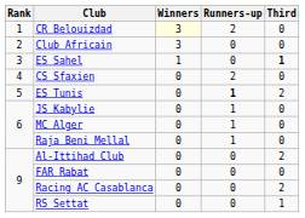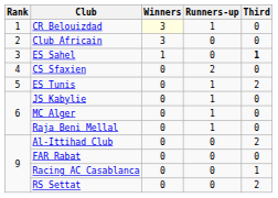 <table class="wikitable sortable" style="text-align:center">
 <tr>
 <th>Rank</th>
 <th>Club</th>
 <th>Winners</th>
 <th>Runners-up</th>
 <th>Third</th>
 </tr>
 <tr>
 <td>1</td>
 <td align=left> <a href='#'>CR Belouizdad</a></td>
 <td style="background: lightyellow;">3</td>
-<td>2</td>
+<td>1</td>
 <td>0</td>
 </tr>
 <tr>
 <td>2</td>
 <td align=left> <a href='#'>Club Africain</a></td>
 <td>3</td>
 <td>0</td>
 <td>0</td>
 </tr>
 <tr>
 <td>3</td>
 <td align=left> <a href='#'>ES Sahel</a></td>
 <td>1</td>
 <td>0</td>
 <td><strong>1</strong></td>
 </tr>
 <tr>
 <td>4</td>
 <td align=left> <a href='#'>CS Sfaxien</a></td>
 <td>0</td>
 <td>2</td>
 <td>0</td>
 </tr>
 <tr>
 <td>5</td>
 <td align=left> <a href='#'>ES Tunis</a></td>
 <td>0</td>
-<td><strong>1</strong></td>
+<td>1</td>
 <td>2</td>
 </tr>
 <tr>
 <td rowspan=3>6</td>
 <td align=left> <a href='#'>JS Kabylie</a></td>
 <td>0</td>
 <td>1</td>
 <td>0</td>
 </tr>
 <tr>
 <td align=left> <a href='#'>MC Alger</a></td>
 <td>0</td>
 <td>1</td>
 <td>0</td>
 </tr>
 <tr>
 <td align=left> <a href='#'>Raja Beni Mellal</a></td>
 <td>0</td>
 <td>1</td>
 <td>0</td>
 </tr>
 <tr>
 <td rowspan=4>9</td>
 <td align=left> <a href='#'>Al-Ittihad Club</a></td>
 <td>0</td>
 <td>0</td>
 <td>2</td>
 </tr>
 <tr>
 <td align=left> <a href='#'>FAR Rabat</a></td>
 <td>0</td>
 <td>0</td>
 <td>0</td>
 </tr>
 <tr>
 <td align=left> <a href='#'>Racing AC Casablanca</a></td>
 <td>0</td>
 <td>0</td>
-<td>2</td>
+<td>1</td>
 </tr>
 <tr>
 <td align=left> <a href='#'>RS Settat</a></td>
 <td>0</td>
 <td>0</td>
-<td>1</td>
+<td>2</td>
 </tr>
 </table>
